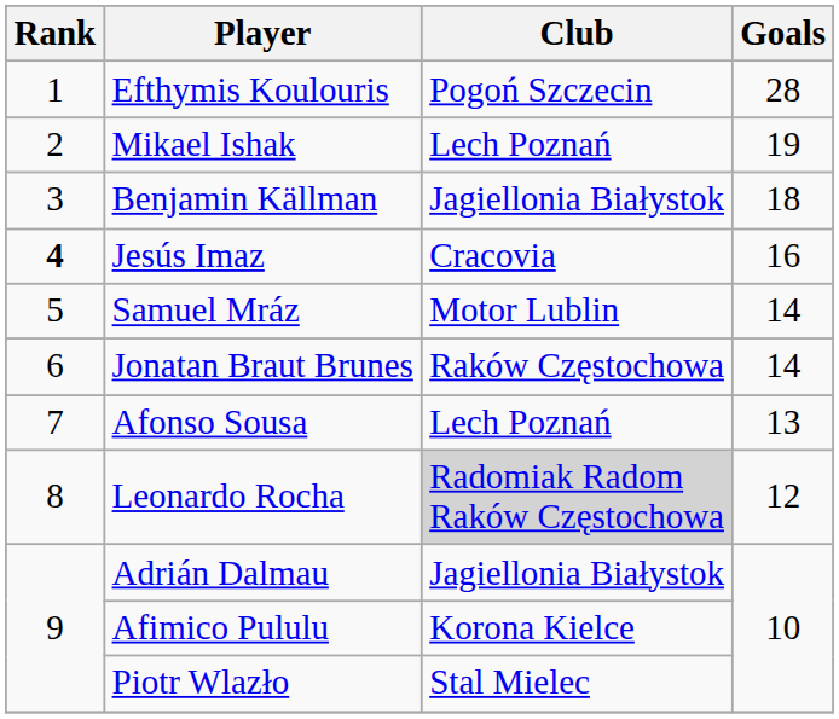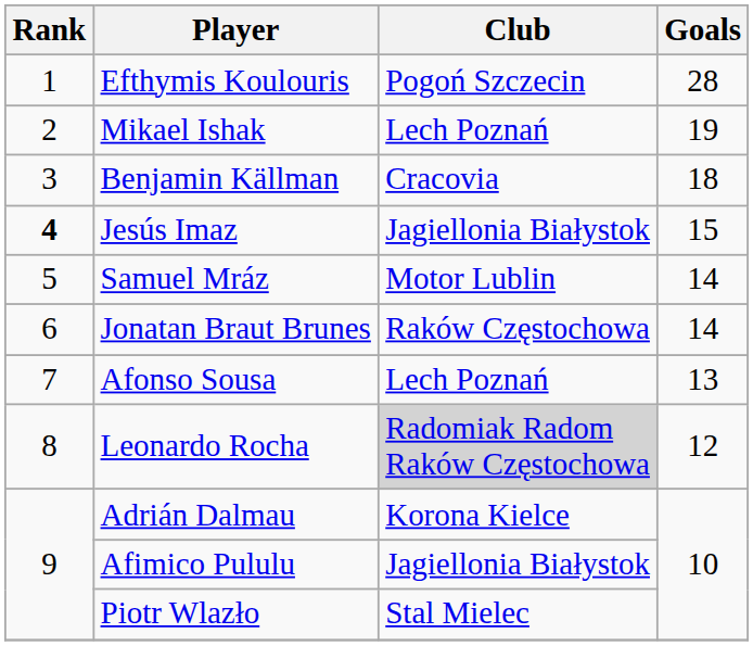 <table class="wikitable" style="text-align:center">
 <tr>
 <th>Rank</th>
 <th>Player</th>
 <th>Club</th>
 <th>Goals</th>
 </tr>
 <tr>
 <td rowspan="1">1</td>
 <td style="text-align:left"> <a href='#'>Efthymis Koulouris</a></td>
 <td style="text-align:left"><a href='#'>Pogoń Szczecin</a></td>
 <td rowspan="1">28</td>
 </tr>
 <tr>
 <td rowspan="1">2</td>
 <td style="text-align:left"> <a href='#'>Mikael Ishak</a></td>
 <td style="text-align:left"><a href='#'>Lech Poznań</a></td>
 <td rowspan="1">19</td>
 </tr>
 <tr>
 <td rowspan="1">3</td>
 <td style="text-align:left"> <a href='#'>Benjamin Källman</a></td>
-<td style="text-align:left"><a href='#'>Jagiellonia Białystok</a></td>
+<td style="text-align:left"><a href='#'>Cracovia</a></td>
 <td rowspan="1">18</td>
 </tr>
 <tr>
 <td rowspan="1"><strong>4</strong></td>
 <td style="text-align:left"> <a href='#'>Jesús Imaz</a></td>
-<td style="text-align:left"><a href='#'>Cracovia</a></td>
-<td rowspan="1">16</td>
+<td style="text-align:left"><a href='#'>Jagiellonia Białystok</a></td>
+<td rowspan="1">15</td>
 </tr>
 <tr>
 <td rowspan="1">5</td>
 <td style="text-align:left"> <a href='#'>Samuel Mráz</a></td>
 <td style="text-align:left"><a href='#'>Motor Lublin</a></td>
 <td rowspan="1">14</td>
 </tr>
 <tr>
 <td rowspan="1">6</td>
 <td style="text-align:left"> <a href='#'>Jonatan Braut Brunes</a></td>
 <td style="text-align:left"><a href='#'>Raków Częstochowa</a></td>
 <td rowspan="1">14</td>
 </tr>
 <tr>
 <td rowspan="1">7</td>
 <td style="text-align:left"> <a href='#'>Afonso Sousa</a></td>
 <td style="text-align:left"><a href='#'>Lech Poznań</a></td>
 <td rowspan="1">13</td>
 </tr>
 <tr>
 <td rowspan="1">8</td>
 <td style="text-align:left"> <a href='#'>Leonardo Rocha</a></td>
 <td style="background: lightgrey; text-align:left"><a href='#'>Radomiak Radom</a><br><a href='#'>Raków Częstochowa</a></td>
 <td rowspan="1">12</td>
 </tr>
 <tr>
 <td rowspan="3">9</td>
 <td style="text-align:left"> <a href='#'>Adrián Dalmau</a></td>
-<td style="text-align:left"><a href='#'>Jagiellonia Białystok</a></td>
+<td style="text-align:left"><a href='#'>Korona Kielce</a></td>
 <td rowspan="3">10</td>
 </tr>
 <tr>
 <td style="text-align:left"> <a href='#'>Afimico Pululu</a></td>
-<td style="text-align:left"><a href='#'>Korona Kielce</a></td>
+<td style="text-align:left"><a href='#'>Jagiellonia Białystok</a></td>
 </tr>
 <tr>
 <td style="text-align:left"> <a href='#'>Piotr Wlazło</a></td>
 <td style="text-align:left"><a href='#'>Stal Mielec</a></td>
 </tr>
 <tr>
 </tr>
 </table>
